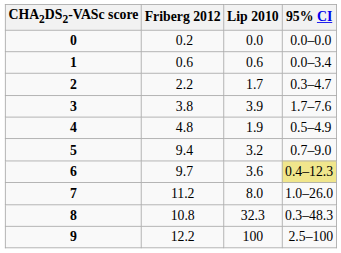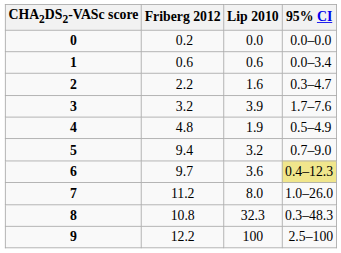 <table class="wikitable" style="margin-left:15px; text-align:center">
 <tr>
 <th>CHA<sub>2</sub>DS<sub>2</sub>-VASc score</th>
 <th>Friberg 2012</th>
 <th>Lip 2010</th>
 <th>95% <a href='#'>CI</a></th>
 </tr>
 <tr>
 <td><strong>0</strong></td>
 <td> 0.2</td>
 <td> 0.0</td>
 <td> 0.0–0.0</td>
 </tr>
 <tr>
 <td><strong>1</strong></td>
 <td> 0.6</td>
 <td> 0.6</td>
 <td> 0.0–3.4</td>
 </tr>
 <tr>
 <td><strong>2</strong></td>
 <td> 2.2</td>
-<td> 1.7</td>
+<td> 1.6</td>
 <td> 0.3–4.7</td>
 </tr>
 <tr>
 <td><strong>3</strong></td>
-<td> 3.8</td>
+<td> 3.2</td>
 <td> 3.9</td>
 <td> 1.7–7.6</td>
 </tr>
 <tr>
 <td><strong>4</strong></td>
 <td> 4.8</td>
 <td> 1.9</td>
 <td> 0.5–4.9</td>
 </tr>
 <tr>
 <td><strong>5</strong></td>
 <td> 9.4</td>
 <td> 3.2</td>
 <td> 0.7–9.0</td>
 </tr>
 <tr>
 <td><strong>6</strong></td>
 <td> 9.7</td>
 <td> 3.6</td>
 <td style="background: khaki;">0.4–12.3</td>
 </tr>
 <tr>
 <td><strong>7</strong></td>
 <td>11.2</td>
 <td> 8.0</td>
 <td>1.0–26.0</td>
 </tr>
 <tr>
 <td><strong>8</strong></td>
 <td>10.8</td>
 <td>32.3</td>
 <td>0.3–48.3</td>
 </tr>
 <tr>
 <td><strong>9</strong></td>
 <td>12.2</td>
 <td>100</td>
 <td> 2.5–100</td>
 </tr>
 </table>
